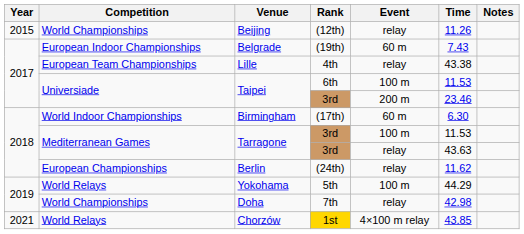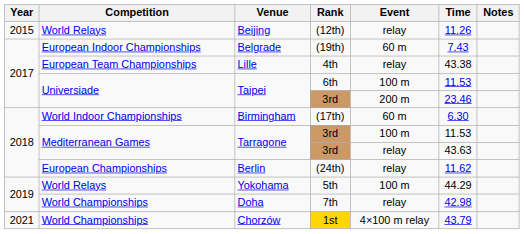 <table class="wikitable" width=60% style="font-size:100%; text-align:center;">
 <tr>
 <th>Year</th>
 <th>Competition</th>
 <th>Venue</th>
 <th>Rank</th>
 <th>Event</th>
 <th>Time</th>
 <th>Notes</th>
 </tr>
 <tr>
 <td>2015</td>
-<td align=left><a href='#'>World Championships</a></td>
+<td align=left><a href='#'>World Relays</a></td>
 <td align=left> <a href='#'>Beijing</a></td>
 <td> (12th)</td>
 <td> relay</td>
 <td><a href='#'>11.26</a></td>
 <td></td>
 </tr>
 <tr>
 <td rowspan=4>2017</td>
 <td align=left><a href='#'>European Indoor Championships</a></td>
 <td align=left> <a href='#'>Belgrade</a></td>
 <td> (19th)</td>
 <td>60 m</td>
 <td><a href='#'>7.43</a></td>
 <td></td>
 </tr>
 <tr>
 <td align=left><a href='#'>European Team Championships</a></td>
 <td align=left> <a href='#'>Lille</a></td>
 <td>4th</td>
 <td> relay</td>
 <td>43.38</td>
 <td></td>
 </tr>
 <tr>
 <td rowspan=2 align=left><a href='#'>Universiade</a></td>
 <td rowspan=2 align=left> <a href='#'>Taipei</a></td>
 <td>6th</td>
 <td>100 m</td>
 <td><a href='#'>11.53</a></td>
 <td></td>
 </tr>
 <tr>
 <td bgcolor=cc9966>3rd</td>
 <td>200 m</td>
 <td><a href='#'>23.46</a></td>
 <td></td>
 </tr>
 <tr>
 <td rowspan=4>2018</td>
 <td align=left><a href='#'>World Indoor Championships</a></td>
 <td align=left> <a href='#'>Birmingham</a></td>
 <td> (17th)</td>
 <td>60 m</td>
 <td><a href='#'>6.30</a></td>
 <td></td>
 </tr>
 <tr>
 <td rowspan=2 align=left><a href='#'>Mediterranean Games</a></td>
 <td rowspan=2 align=left> <a href='#'>Tarragone</a></td>
 <td bgcolor=cc9966>3rd</td>
 <td>100 m</td>
 <td>11.53</td>
 <td></td>
 </tr>
 <tr>
 <td bgcolor=cc9966>3rd</td>
 <td> relay</td>
 <td>43.63</td>
 <td></td>
 </tr>
 <tr>
 <td align=left><a href='#'>European Championships</a></td>
 <td align=left> <a href='#'>Berlin</a></td>
 <td> (24th)</td>
 <td> relay</td>
 <td><a href='#'>11.62</a></td>
 <td></td>
 </tr>
 <tr>
 <td rowspan=2>2019</td>
 <td align=left><a href='#'>World Relays</a></td>
 <td align=left> <a href='#'>Yokohama</a></td>
 <td>5th</td>
 <td>100 m</td>
 <td>44.29</td>
 <td></td>
 </tr>
 <tr>
 <td align=left><a href='#'>World Championships</a></td>
 <td align=left> <a href='#'>Doha</a></td>
 <td>7th</td>
 <td> relay</td>
 <td><a href='#'>42.98</a></td>
 <td></td>
 </tr>
 <tr>
 <td>2021</td>
-<td align=left><a href='#'>World Relays</a></td>
+<td align=left><a href='#'>World Championships</a></td>
 <td align=left> <a href='#'>Chorzów</a></td>
 <td bgcolor=gold>1st</td>
 <td>4×100 m relay</td>
-<td><a href='#'>43.85</a></td>
+<td><a href='#'>43.79</a></td>
 <td></td>
 </tr>
 </table>
